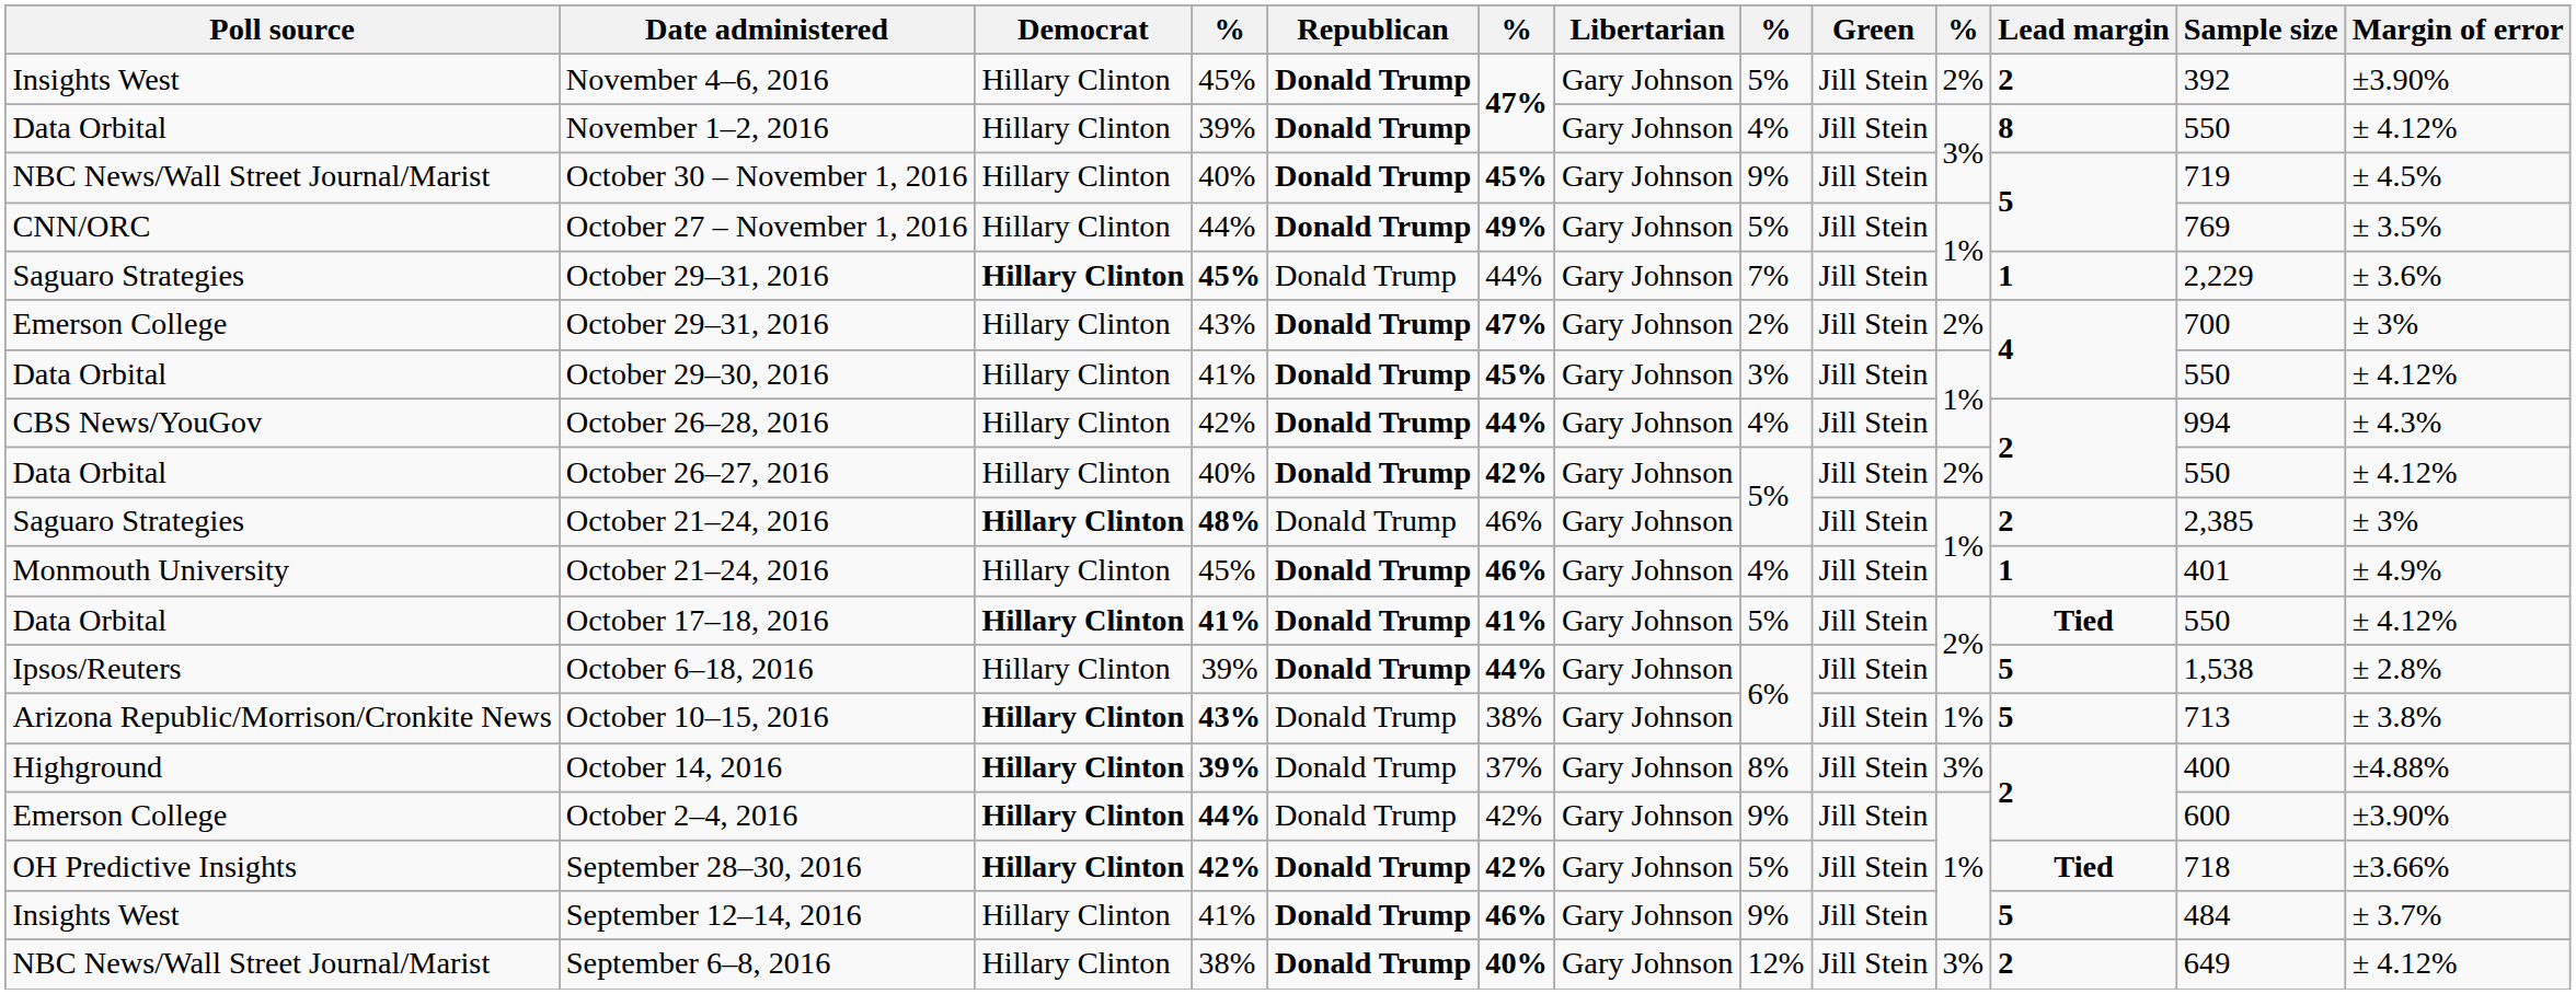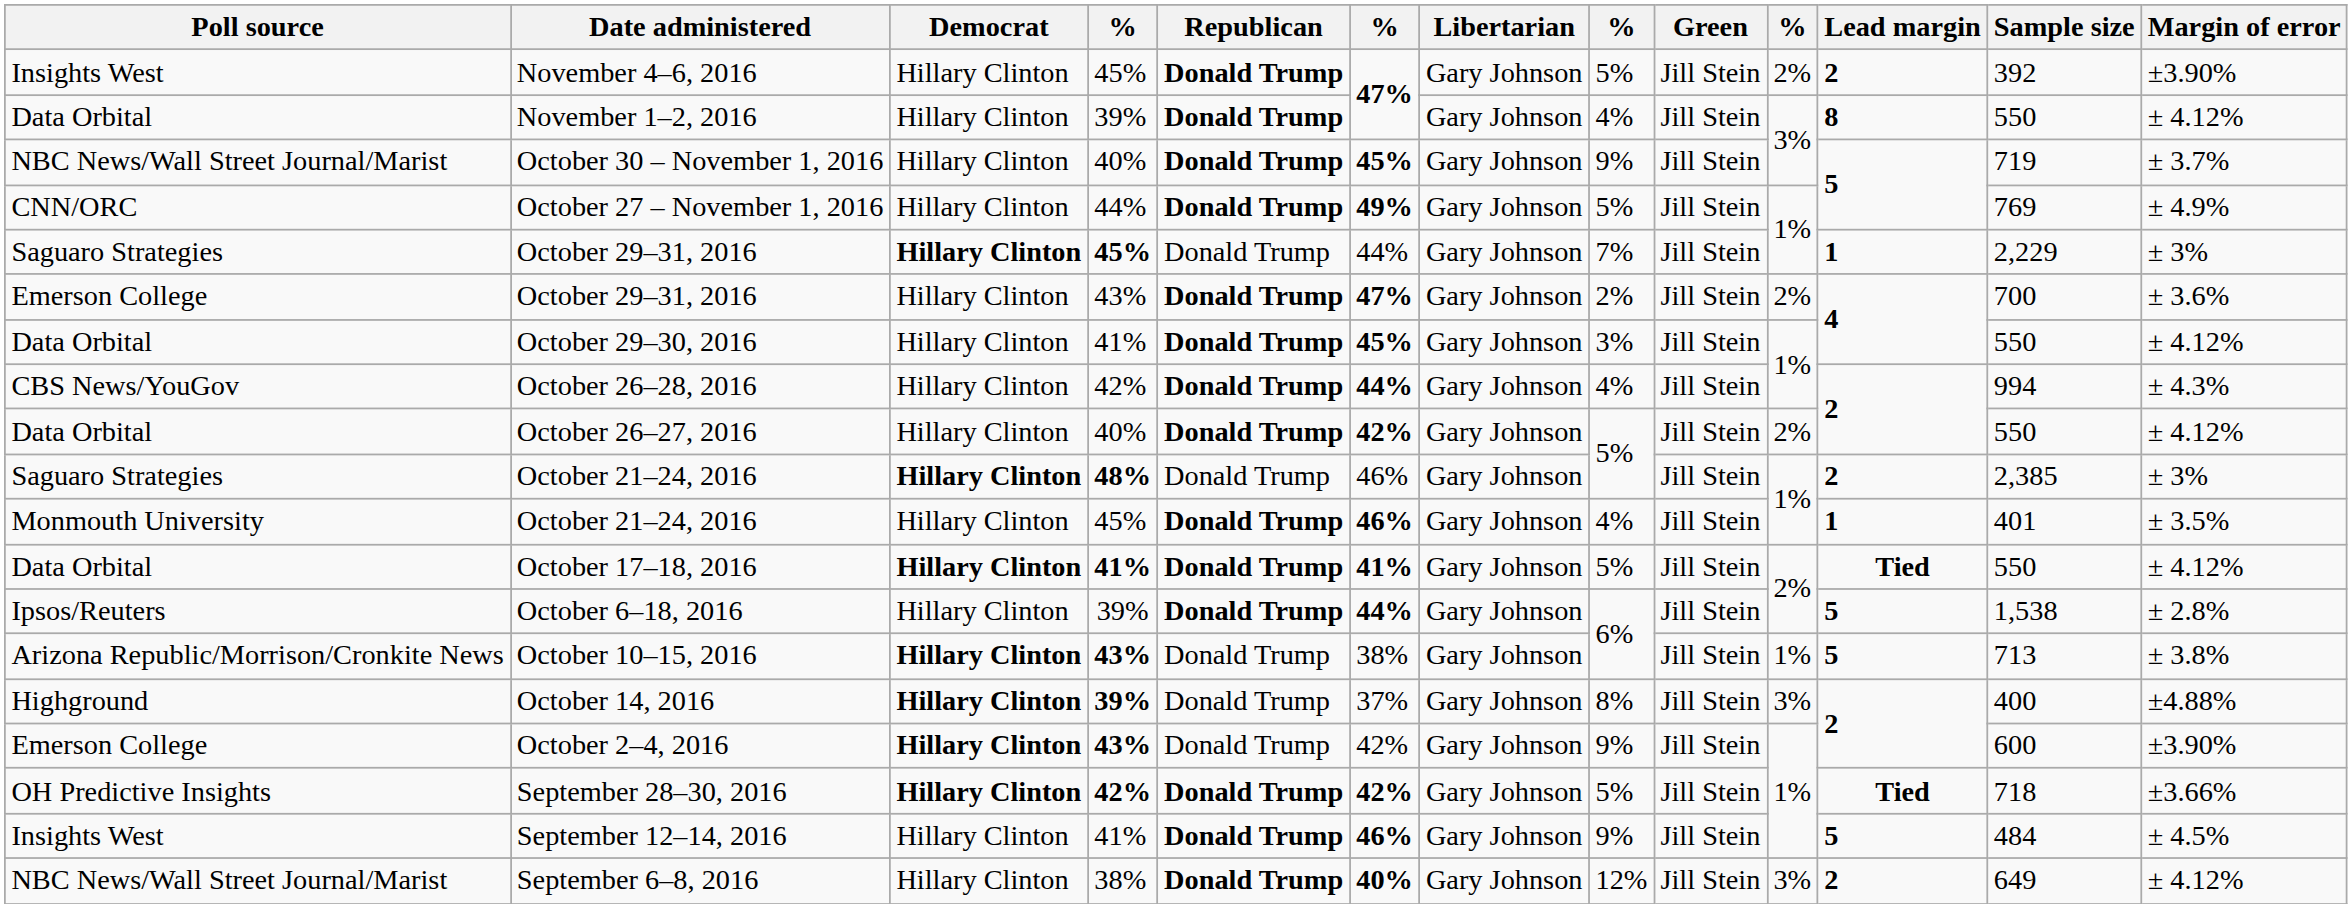 <table class="wikitable">
 <tr valign=bottom>
 <th>Poll source</th>
 <th>Date administered</th>
 <th>Democrat</th>
 <th>%</th>
 <th>Republican</th>
 <th>%</th>
 <th>Libertarian</th>
 <th>%</th>
 <th>Green</th>
 <th>%</th>
 <th>Lead margin</th>
 <th>Sample size</th>
 <th>Margin of error</th>
 </tr>
 <tr>
 <td>Insights West</td>
 <td>November 4–6, 2016</td>
 <td>Hillary Clinton</td>
 <td>45%</td>
 <td><strong>Donald Trump</strong></td>
 <td rowspan="2" ><strong>47%</strong></td>
 <td>Gary Johnson</td>
 <td>5%</td>
 <td>Jill Stein</td>
 <td>2%</td>
 <td><strong>2</strong></td>
 <td>392</td>
 <td>±3.90%</td>
 </tr>
 <tr>
 <td>Data Orbital</td>
 <td>November 1–2, 2016</td>
 <td>Hillary Clinton</td>
 <td>39%</td>
 <td><strong>Donald Trump</strong></td>
 <td>Gary Johnson</td>
 <td>4%</td>
 <td>Jill Stein</td>
 <td rowspan="2">3%</td>
 <td><strong>8</strong></td>
 <td>550</td>
 <td>± 4.12%</td>
 </tr>
 <tr>
 <td>NBC News/Wall Street Journal/Marist</td>
 <td>October 30 – November 1, 2016</td>
 <td>Hillary Clinton</td>
 <td>40%</td>
 <td><strong>Donald Trump</strong></td>
 <td><strong>45%</strong></td>
 <td>Gary Johnson</td>
 <td>9%</td>
 <td>Jill Stein</td>
 <td rowspan="2" ><strong>5</strong></td>
 <td>719</td>
-<td>± 4.5%</td>
+<td>± 3.7%</td>
 </tr>
 <tr>
 <td>CNN/ORC</td>
 <td>October 27 – November 1, 2016</td>
 <td>Hillary Clinton</td>
 <td>44%</td>
 <td><strong>Donald Trump</strong></td>
 <td><strong>49%</strong></td>
 <td>Gary Johnson</td>
 <td>5%</td>
 <td>Jill Stein</td>
 <td rowspan="2">1%</td>
 <td>769</td>
-<td>± 3.5%</td>
+<td>± 4.9%</td>
 </tr>
 <tr>
 <td>Saguaro Strategies</td>
 <td>October 29–31, 2016</td>
 <td><strong>Hillary Clinton</strong></td>
 <td><strong>45%</strong></td>
 <td>Donald Trump</td>
 <td>44%</td>
 <td>Gary Johnson</td>
 <td>7%</td>
 <td>Jill Stein</td>
 <td><strong>1</strong></td>
 <td>2,229</td>
-<td>± 3.6%</td>
+<td>± 3%</td>
 </tr>
 <tr>
 <td>Emerson College</td>
 <td>October 29–31, 2016</td>
 <td>Hillary Clinton</td>
 <td>43%</td>
 <td><strong>Donald Trump</strong></td>
 <td><strong>47%</strong></td>
 <td>Gary Johnson</td>
 <td>2%</td>
 <td>Jill Stein</td>
 <td>2%</td>
 <td rowspan="2" ><strong>4</strong></td>
 <td>700</td>
-<td>± 3%</td>
+<td>± 3.6%</td>
 </tr>
 <tr>
 <td>Data Orbital</td>
 <td>October 29–30, 2016</td>
 <td>Hillary Clinton</td>
 <td>41%</td>
 <td><strong>Donald Trump</strong></td>
 <td><strong>45%</strong></td>
 <td>Gary Johnson</td>
 <td>3%</td>
 <td>Jill Stein</td>
 <td rowspan="2">1%</td>
 <td>550</td>
 <td>± 4.12%</td>
 </tr>
 <tr>
 <td>CBS News/YouGov</td>
 <td>October 26–28, 2016</td>
 <td>Hillary Clinton</td>
 <td>42%</td>
 <td><strong>Donald Trump</strong></td>
 <td><strong>44%</strong></td>
 <td>Gary Johnson</td>
 <td>4%</td>
 <td>Jill Stein</td>
 <td rowspan="2" ><strong>2</strong></td>
 <td>994</td>
 <td>± 4.3%</td>
 </tr>
 <tr>
 <td>Data Orbital</td>
 <td>October 26–27, 2016</td>
 <td>Hillary Clinton</td>
 <td>40%</td>
 <td><strong>Donald Trump</strong></td>
 <td><strong>42%</strong></td>
 <td>Gary Johnson</td>
 <td rowspan="2">5%</td>
 <td>Jill Stein</td>
 <td>2%</td>
 <td>550</td>
 <td>± 4.12%</td>
 </tr>
 <tr>
 <td>Saguaro Strategies</td>
 <td>October 21–24, 2016</td>
 <td><strong>Hillary Clinton</strong></td>
 <td><strong>48%</strong></td>
 <td>Donald Trump</td>
 <td>46%</td>
 <td>Gary Johnson</td>
 <td>Jill Stein</td>
 <td rowspan="2">1%</td>
 <td><strong>2</strong></td>
 <td>2,385</td>
 <td>± 3%</td>
 </tr>
 <tr>
 <td>Monmouth University</td>
 <td>October 21–24, 2016</td>
 <td>Hillary Clinton</td>
 <td>45%</td>
 <td><strong>Donald Trump</strong></td>
 <td><strong>46%</strong></td>
 <td>Gary Johnson</td>
 <td>4%</td>
 <td>Jill Stein</td>
 <td><strong>1</strong></td>
 <td>401</td>
-<td>± 4.9%</td>
+<td>± 3.5%</td>
 </tr>
 <tr>
 <td>Data Orbital</td>
 <td>October 17–18, 2016</td>
 <td><strong>Hillary Clinton</strong></td>
 <td><strong>41%</strong></td>
 <td><strong>Donald Trump</strong></td>
 <td><strong>41%</strong></td>
 <td>Gary Johnson</td>
 <td>5%</td>
 <td>Jill Stein</td>
 <td rowspan="2">2%</td>
 <td align=center><strong>Tied</strong></td>
 <td>550</td>
 <td>± 4.12%</td>
 </tr>
 <tr>
 <td>Ipsos/Reuters</td>
 <td>October 6–18, 2016</td>
 <td>Hillary Clinton</td>
 <td align=center>39%</td>
 <td><strong>Donald Trump</strong></td>
 <td><strong>44%</strong></td>
 <td>Gary Johnson</td>
 <td rowspan="2">6%</td>
 <td>Jill Stein</td>
 <td><strong>5</strong></td>
 <td>1,538</td>
 <td>± 2.8%</td>
 </tr>
 <tr>
 <td>Arizona Republic/Morrison/Cronkite News</td>
 <td>October 10–15, 2016</td>
 <td><strong>Hillary Clinton</strong></td>
 <td><strong>43%</strong></td>
 <td>Donald Trump</td>
 <td>38%</td>
 <td>Gary Johnson</td>
 <td>Jill Stein</td>
 <td>1%</td>
 <td><strong>5</strong></td>
 <td>713</td>
 <td>± 3.8%</td>
 </tr>
 <tr>
 <td>Highground</td>
 <td>October 14, 2016</td>
 <td><strong>Hillary Clinton</strong></td>
 <td><strong>39%</strong></td>
 <td>Donald Trump</td>
 <td>37%</td>
 <td>Gary Johnson</td>
 <td>8%</td>
 <td>Jill Stein</td>
 <td>3%</td>
 <td rowspan="2" ><strong>2</strong></td>
 <td>400</td>
 <td>±4.88%</td>
 </tr>
 <tr>
 <td>Emerson College</td>
 <td>October 2–4, 2016</td>
 <td><strong>Hillary Clinton</strong></td>
-<td><strong>44%</strong></td>
+<td><strong>43%</strong></td>
 <td>Donald Trump</td>
 <td>42%</td>
 <td>Gary Johnson</td>
 <td>9%</td>
 <td>Jill Stein</td>
 <td rowspan="3">1%</td>
 <td>600</td>
 <td>±3.90%</td>
 </tr>
 <tr>
 <td>OH Predictive Insights</td>
 <td>September 28–30, 2016</td>
 <td><strong>Hillary Clinton</strong></td>
 <td><strong>42%</strong></td>
 <td><strong>Donald Trump</strong></td>
 <td><strong>42%</strong></td>
 <td>Gary Johnson</td>
 <td>5%</td>
 <td>Jill Stein</td>
 <td align=center><strong>Tied</strong></td>
 <td>718</td>
 <td>±3.66%</td>
 </tr>
 <tr>
 <td>Insights West</td>
 <td>September 12–14, 2016</td>
 <td>Hillary Clinton</td>
 <td>41%</td>
 <td><strong>Donald Trump</strong></td>
 <td><strong>46%</strong></td>
 <td>Gary Johnson</td>
 <td>9%</td>
 <td>Jill Stein</td>
 <td><strong>5</strong></td>
 <td>484</td>
-<td>± 3.7%</td>
+<td>± 4.5%</td>
 </tr>
 <tr>
 <td>NBC News/Wall Street Journal/Marist</td>
 <td>September 6–8, 2016</td>
 <td>Hillary Clinton</td>
 <td>38%</td>
 <td><strong>Donald Trump</strong></td>
 <td><strong>40%</strong></td>
 <td>Gary Johnson</td>
 <td>12%</td>
 <td>Jill Stein</td>
 <td>3%</td>
 <td><strong>2</strong></td>
 <td>649</td>
 <td>± 4.12%</td>
 </tr>
 </table>
